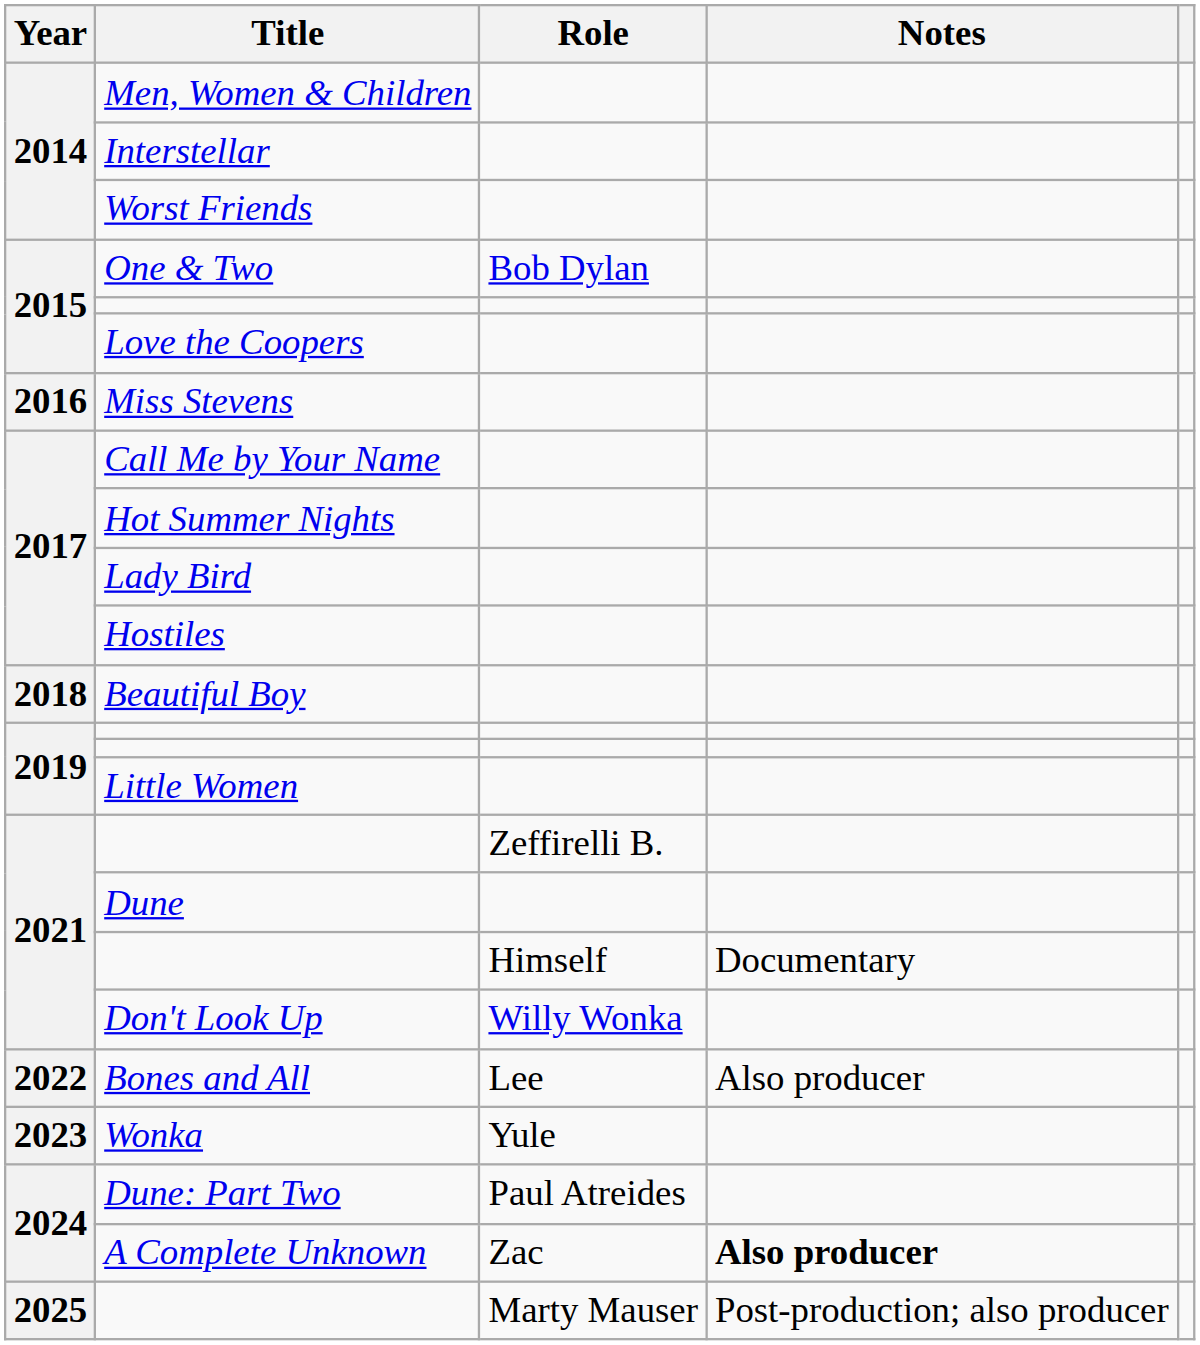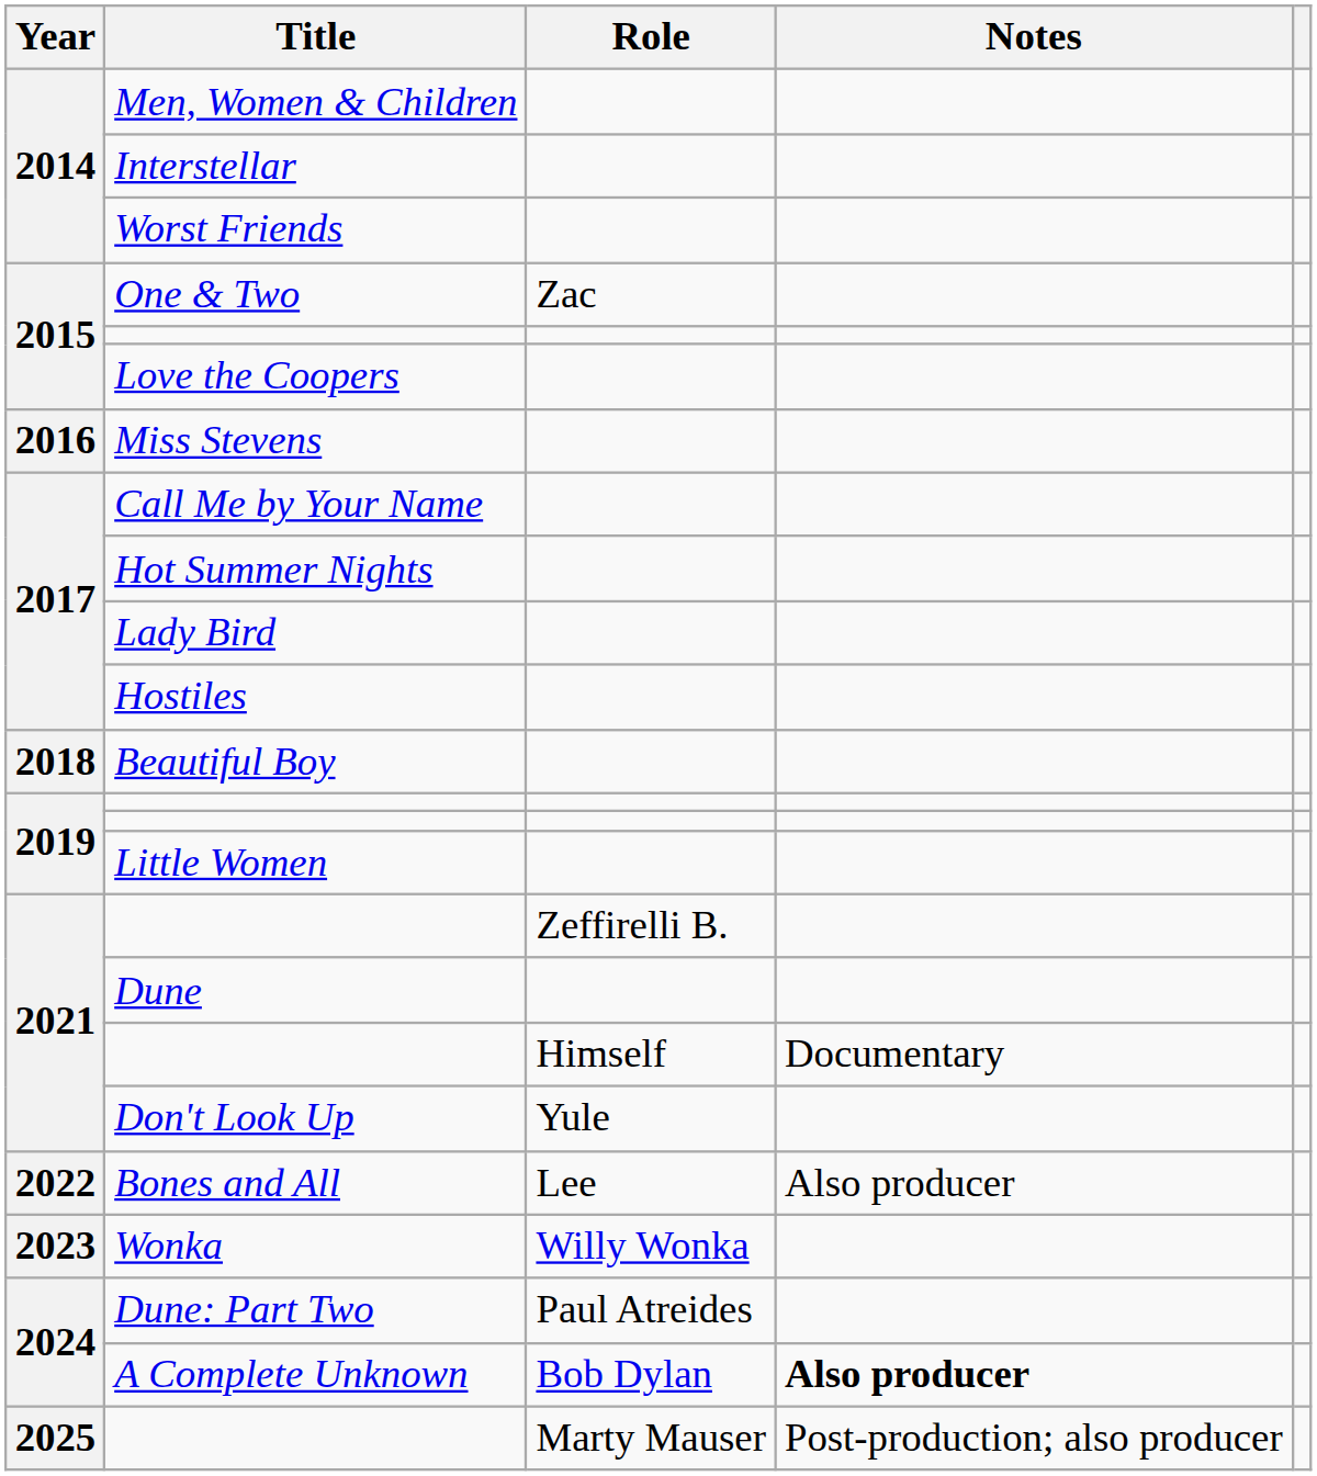 <table class="wikitable plainrowheaders sortable">
 <tr>
 <th scope="col">Year</th>
 <th scope="col">Title</th>
 <th scope="col">Role</th>
 <th scope="col" class="unsortable">Notes</th>
 <th scope="col" class="unsortable"></th>
 </tr>
 <tr>
 <th scope="row" rowspan="3">2014</th>
 <td><em><a href='#'>Men, Women & Children</a></em></td>
 <td></td>
 <td></td>
 <td></td>
 </tr>
 <tr>
 <td><em><a href='#'>Interstellar</a></em></td>
 <td></td>
 <td></td>
 <td></td>
 </tr>
 <tr>
 <td><em><a href='#'>Worst Friends</a></em></td>
 <td></td>
 <td></td>
 <td></td>
 </tr>
 <tr>
 <th scope="row" rowspan="3">2015</th>
 <td><em><a href='#'>One & Two</a></em></td>
-<td><a href='#'>Bob Dylan</a></td>
+<td>Zac</td>
 <td></td>
 <td></td>
 </tr>
 <tr>
 <td><em></em></td>
 <td></td>
 <td></td>
 <td></td>
 </tr>
 <tr>
 <td><em><a href='#'>Love the Coopers</a></em></td>
 <td></td>
 <td></td>
 <td></td>
 </tr>
 <tr>
 <th scope="row">2016</th>
 <td><em><a href='#'>Miss Stevens</a></em></td>
 <td></td>
 <td></td>
 <td></td>
 </tr>
 <tr>
 <th scope="row" rowspan="4">2017</th>
 <td><em><a href='#'>Call Me by Your Name</a></em></td>
 <td></td>
 <td></td>
 <td></td>
 </tr>
 <tr>
 <td><em><a href='#'>Hot Summer Nights</a></em></td>
 <td></td>
 <td></td>
 <td></td>
 </tr>
 <tr>
 <td><em><a href='#'>Lady Bird</a></em></td>
 <td></td>
 <td></td>
 <td></td>
 </tr>
 <tr>
 <td><em><a href='#'>Hostiles</a></em></td>
 <td></td>
 <td></td>
 <td></td>
 </tr>
 <tr>
 <th scope="row">2018</th>
 <td><em><a href='#'>Beautiful Boy</a></em></td>
 <td></td>
 <td></td>
 <td></td>
 </tr>
 <tr>
 <th scope="row" rowspan="3">2019</th>
 <td><em></em></td>
 <td></td>
 <td></td>
 <td></td>
 </tr>
 <tr>
 <td><em></em></td>
 <td></td>
 <td></td>
 <td></td>
 </tr>
 <tr>
 <td><em><a href='#'>Little Women</a></em></td>
 <td></td>
 <td></td>
 <td></td>
 </tr>
 <tr>
 <th scope="row" rowspan="4">2021</th>
 <td><em></em></td>
 <td>Zeffirelli B.</td>
 <td></td>
 <td></td>
 </tr>
 <tr>
 <td><em><a href='#'>Dune</a></em></td>
 <td></td>
 <td></td>
 <td></td>
 </tr>
 <tr>
 <td><em></em></td>
 <td>Himself</td>
 <td>Documentary</td>
 <td></td>
 </tr>
 <tr>
 <td><em><a href='#'>Don't Look Up</a></em></td>
-<td><a href='#'>Willy Wonka</a></td>
+<td>Yule</td>
 <td></td>
 <td></td>
 </tr>
 <tr>
 <th scope="row">2022</th>
 <td><em><a href='#'>Bones and All</a></em></td>
 <td>Lee</td>
 <td>Also producer</td>
 <td></td>
 </tr>
 <tr>
 <th scope="row">2023</th>
 <td><em><a href='#'>Wonka</a></em></td>
-<td>Yule</td>
+<td><a href='#'>Willy Wonka</a></td>
 <td></td>
 <td></td>
 </tr>
 <tr>
 <th scope="row" rowspan="2">2024</th>
 <td><em><a href='#'>Dune: Part Two</a></em></td>
 <td>Paul Atreides</td>
 <td></td>
 <td></td>
 </tr>
 <tr>
 <td><em><a href='#'>A Complete Unknown</a></em></td>
-<td>Zac</td>
+<td><a href='#'>Bob Dylan</a></td>
 <td><strong>Also producer</strong></td>
 <td></td>
 </tr>
 <tr>
 <th scope="row">2025</th>
 <td></td>
 <td>Marty Mauser</td>
 <td>Post-production; also producer</td>
 <td></td>
 </tr>
 </table>
